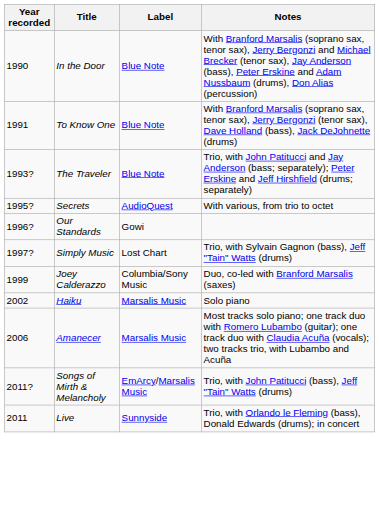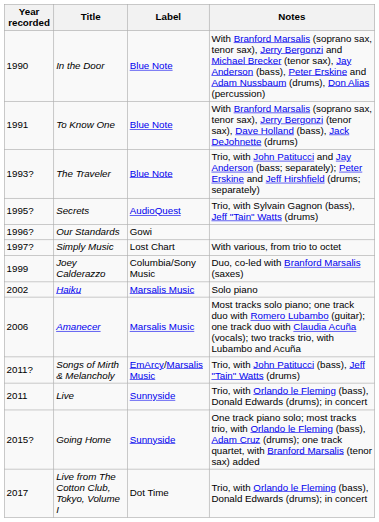 <table class="wikitable sortable">
 <tr>
 <th>Year recorded</th>
 <th>Title</th>
 <th>Label</th>
 <th>Notes</th>
 </tr>
 <tr>
 <td>1990</td>
 <td><em>In the Door</em></td>
 <td><a href='#'>Blue Note</a></td>
 <td>With <a href='#'>Branford Marsalis</a> (soprano sax, tenor sax), <a href='#'>Jerry Bergonzi</a> and <a href='#'>Michael Brecker</a> (tenor sax), <a href='#'>Jay Anderson</a> (bass), <a href='#'>Peter Erskine</a> and <a href='#'>Adam Nussbaum</a> (drums), <a href='#'>Don Alias</a> (percussion)</td>
 </tr>
 <tr>
 <td>1991</td>
 <td><em>To Know One</em></td>
 <td><a href='#'>Blue Note</a></td>
 <td>With <a href='#'>Branford Marsalis</a> (soprano sax, tenor sax), <a href='#'>Jerry Bergonzi</a> (tenor sax), <a href='#'>Dave Holland</a> (bass), <a href='#'>Jack DeJohnette</a> (drums)</td>
 </tr>
 <tr>
 <td>1993?</td>
 <td><em>The Traveler</em></td>
 <td><a href='#'>Blue Note</a></td>
 <td>Trio, with <a href='#'>John Patitucci</a> and <a href='#'>Jay Anderson</a> (bass; separately); <a href='#'>Peter Erskine</a> and <a href='#'>Jeff Hirshfield</a> (drums; separately)</td>
 </tr>
 <tr>
 <td>1995?</td>
 <td><em>Secrets</em></td>
 <td><a href='#'>AudioQuest</a></td>
-<td>With various, from trio to octet</td>
+<td>Trio, with Sylvain Gagnon (bass), <a href='#'>Jeff "Tain" Watts</a> (drums)</td>
 </tr>
 <tr>
 <td>1996?</td>
 <td><em>Our Standards</em></td>
 <td>Gowi</td>
 <td></td>
 </tr>
 <tr>
 <td>1997?</td>
 <td><em>Simply Music</em></td>
 <td>Lost Chart</td>
-<td>Trio, with Sylvain Gagnon (bass), <a href='#'>Jeff "Tain" Watts</a> (drums)</td>
+<td>With various, from trio to octet</td>
 </tr>
 <tr>
 <td>1999</td>
 <td><em>Joey Calderazzo</em></td>
 <td>Columbia/Sony Music</td>
 <td>Duo, co-led with <a href='#'>Branford Marsalis</a> (saxes)</td>
 </tr>
 <tr>
 <td>2002</td>
 <td><em><a href='#'>Haiku</a></em></td>
 <td><a href='#'>Marsalis Music</a></td>
 <td>Solo piano</td>
 </tr>
 <tr>
 <td>2006</td>
 <td><em><a href='#'>Amanecer</a></em></td>
 <td><a href='#'>Marsalis Music</a></td>
 <td>Most tracks solo piano; one track duo with <a href='#'>Romero Lubambo</a> (guitar); one track duo with <a href='#'>Claudia Acuña</a> (vocals); two tracks trio, with Lubambo and Acuña</td>
 </tr>
 <tr>
 <td>2011?</td>
 <td><em>Songs of Mirth & Melancholy</em></td>
 <td><a href='#'>EmArcy</a>/<a href='#'>Marsalis Music</a></td>
 <td>Trio, with <a href='#'>John Patitucci</a> (bass), <a href='#'>Jeff "Tain" Watts</a> (drums)</td>
 </tr>
 <tr>
 <td>2011</td>
 <td><em>Live</em></td>
 <td><a href='#'>Sunnyside</a></td>
 <td>Trio, with <a href='#'>Orlando le Fleming</a> (bass), Donald Edwards (drums); in concert</td>
 </tr>
+<tr>
+<td>2015?</td>
+<td><em>Going Home</em></td>
+<td><a href='#'>Sunnyside</a></td>
+<td>One track piano solo; most tracks trio, with <a href='#'>Orlando le Fleming</a> (bass), <a href='#'>Adam Cruz</a> (drums); one track quartet, with <a href='#'>Branford Marsalis</a> (tenor sax) added</td>
+</tr>
+<tr>
+<td>2017</td>
+<td><em>Live from The Cotton Club, Tokyo, Volume I</em></td>
+<td>Dot Time</td>
+<td>Trio, with <a href='#'>Orlando le Fleming</a> (bass), Donald Edwards (drums); in concert</td>
+</tr>
 </table>
